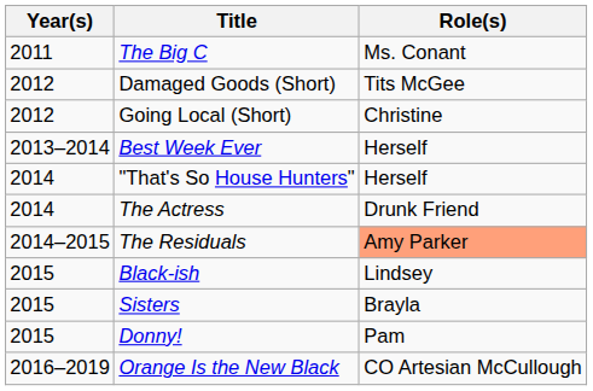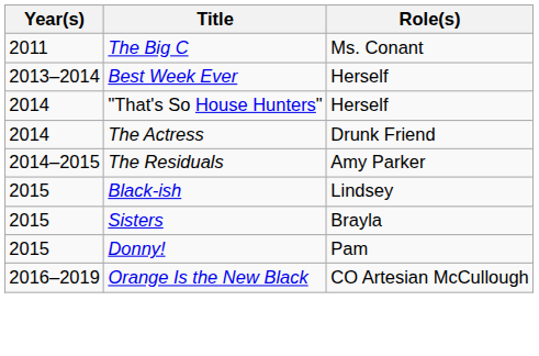 <table class="wikitable sortable">
 <tr>
 <th>Year(s)</th>
 <th>Title</th>
 <th>Role(s)</th>
 </tr>
 <tr>
 <td>2011</td>
 <td><em><a href='#'>The Big C</a></em></td>
 <td>Ms. Conant</td>
-</tr>
-<tr>
-<td>2012</td>
-<td>Damaged Goods (Short)</td>
-<td>Tits McGee</td>
-</tr>
-<tr>
-<td>2012</td>
-<td>Going Local (Short)</td>
-<td>Christine</td>
 </tr>
 <tr>
 <td>2013–2014</td>
 <td><em><a href='#'>Best Week Ever</a></em></td>
 <td>Herself</td>
 </tr>
 <tr>
 <td>2014</td>
 <td>"That's So <a href='#'>House Hunters</a>"</td>
 <td>Herself</td>
 </tr>
 <tr>
 <td>2014</td>
 <td><em>The Actress</em></td>
 <td>Drunk Friend</td>
 </tr>
 <tr>
 <td>2014–2015</td>
 <td><em>The Residuals</em></td>
-<td style="background: lightsalmon;">Amy Parker</td>
+<td>Amy Parker</td>
 </tr>
 <tr>
 <td>2015</td>
 <td><em><a href='#'>Black-ish</a></em></td>
 <td>Lindsey</td>
 </tr>
 <tr>
 <td>2015</td>
 <td><em><a href='#'>Sisters</a></em></td>
 <td>Brayla</td>
 </tr>
 <tr>
 <td>2015</td>
 <td><em><a href='#'>Donny!</a></em></td>
 <td>Pam</td>
 </tr>
 <tr>
 <td>2016–2019</td>
 <td><em><a href='#'>Orange Is the New Black</a></em></td>
 <td>CO Artesian McCullough</td>
 </tr>
 </table>
